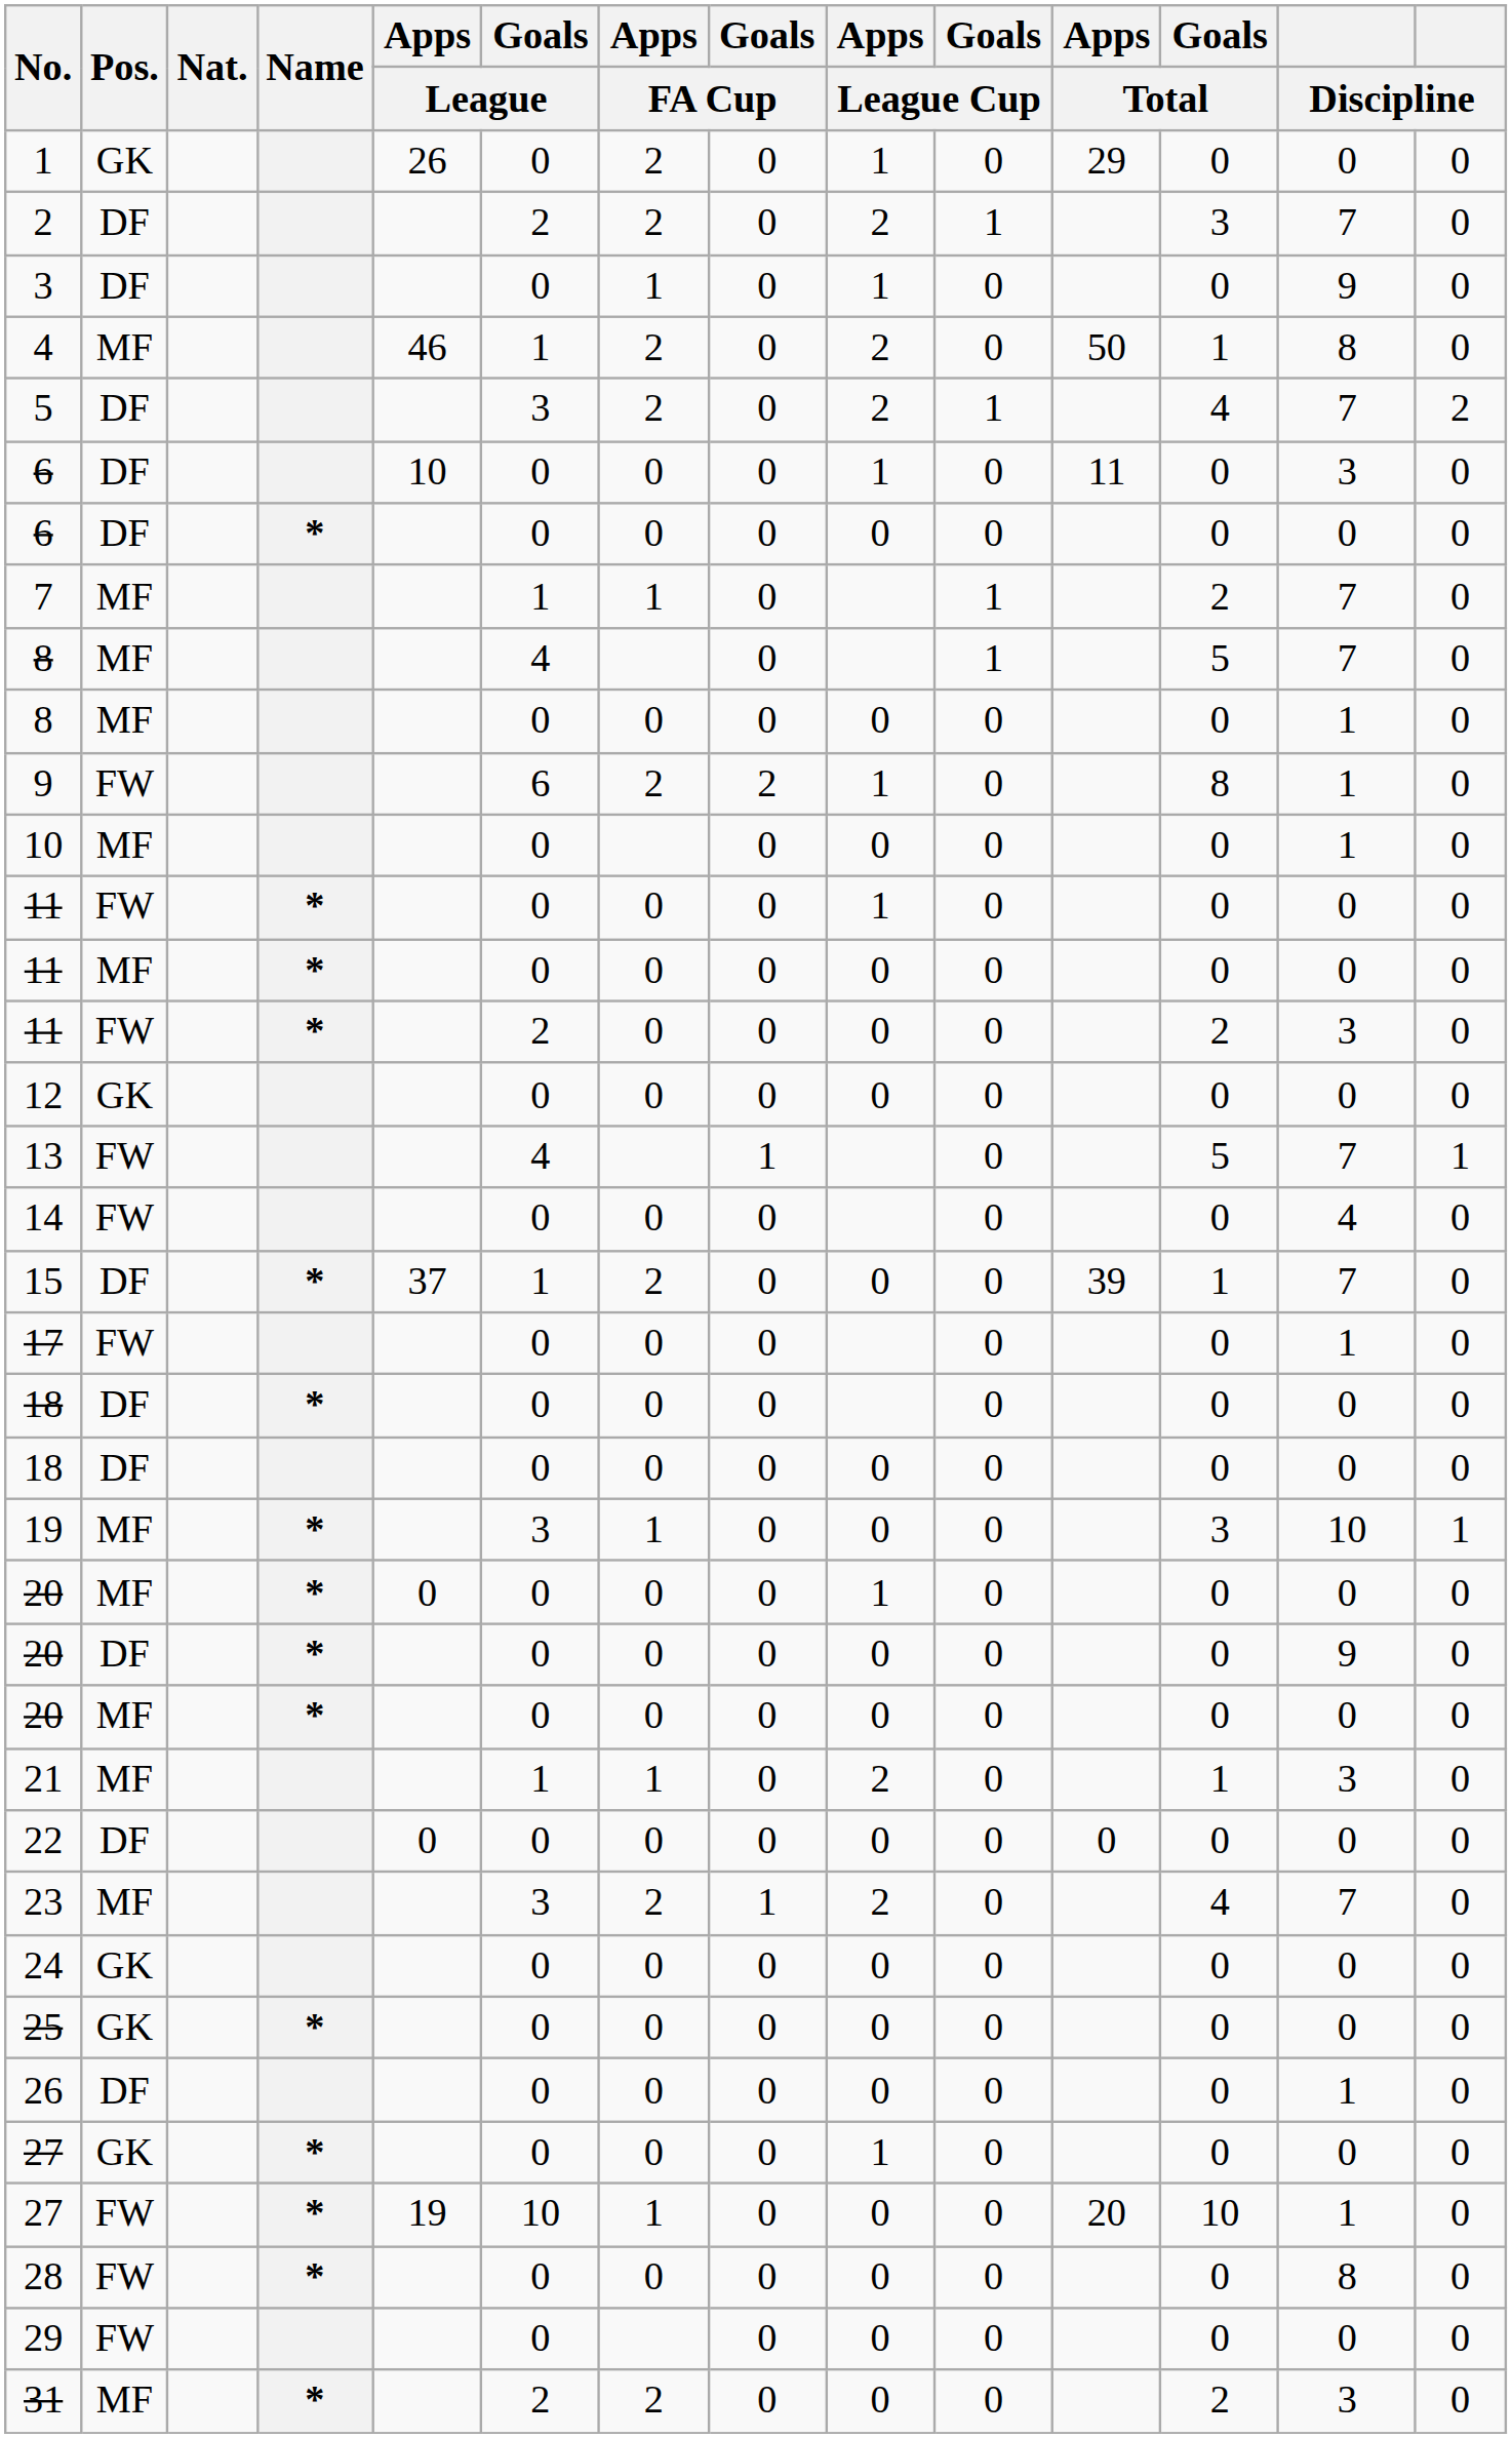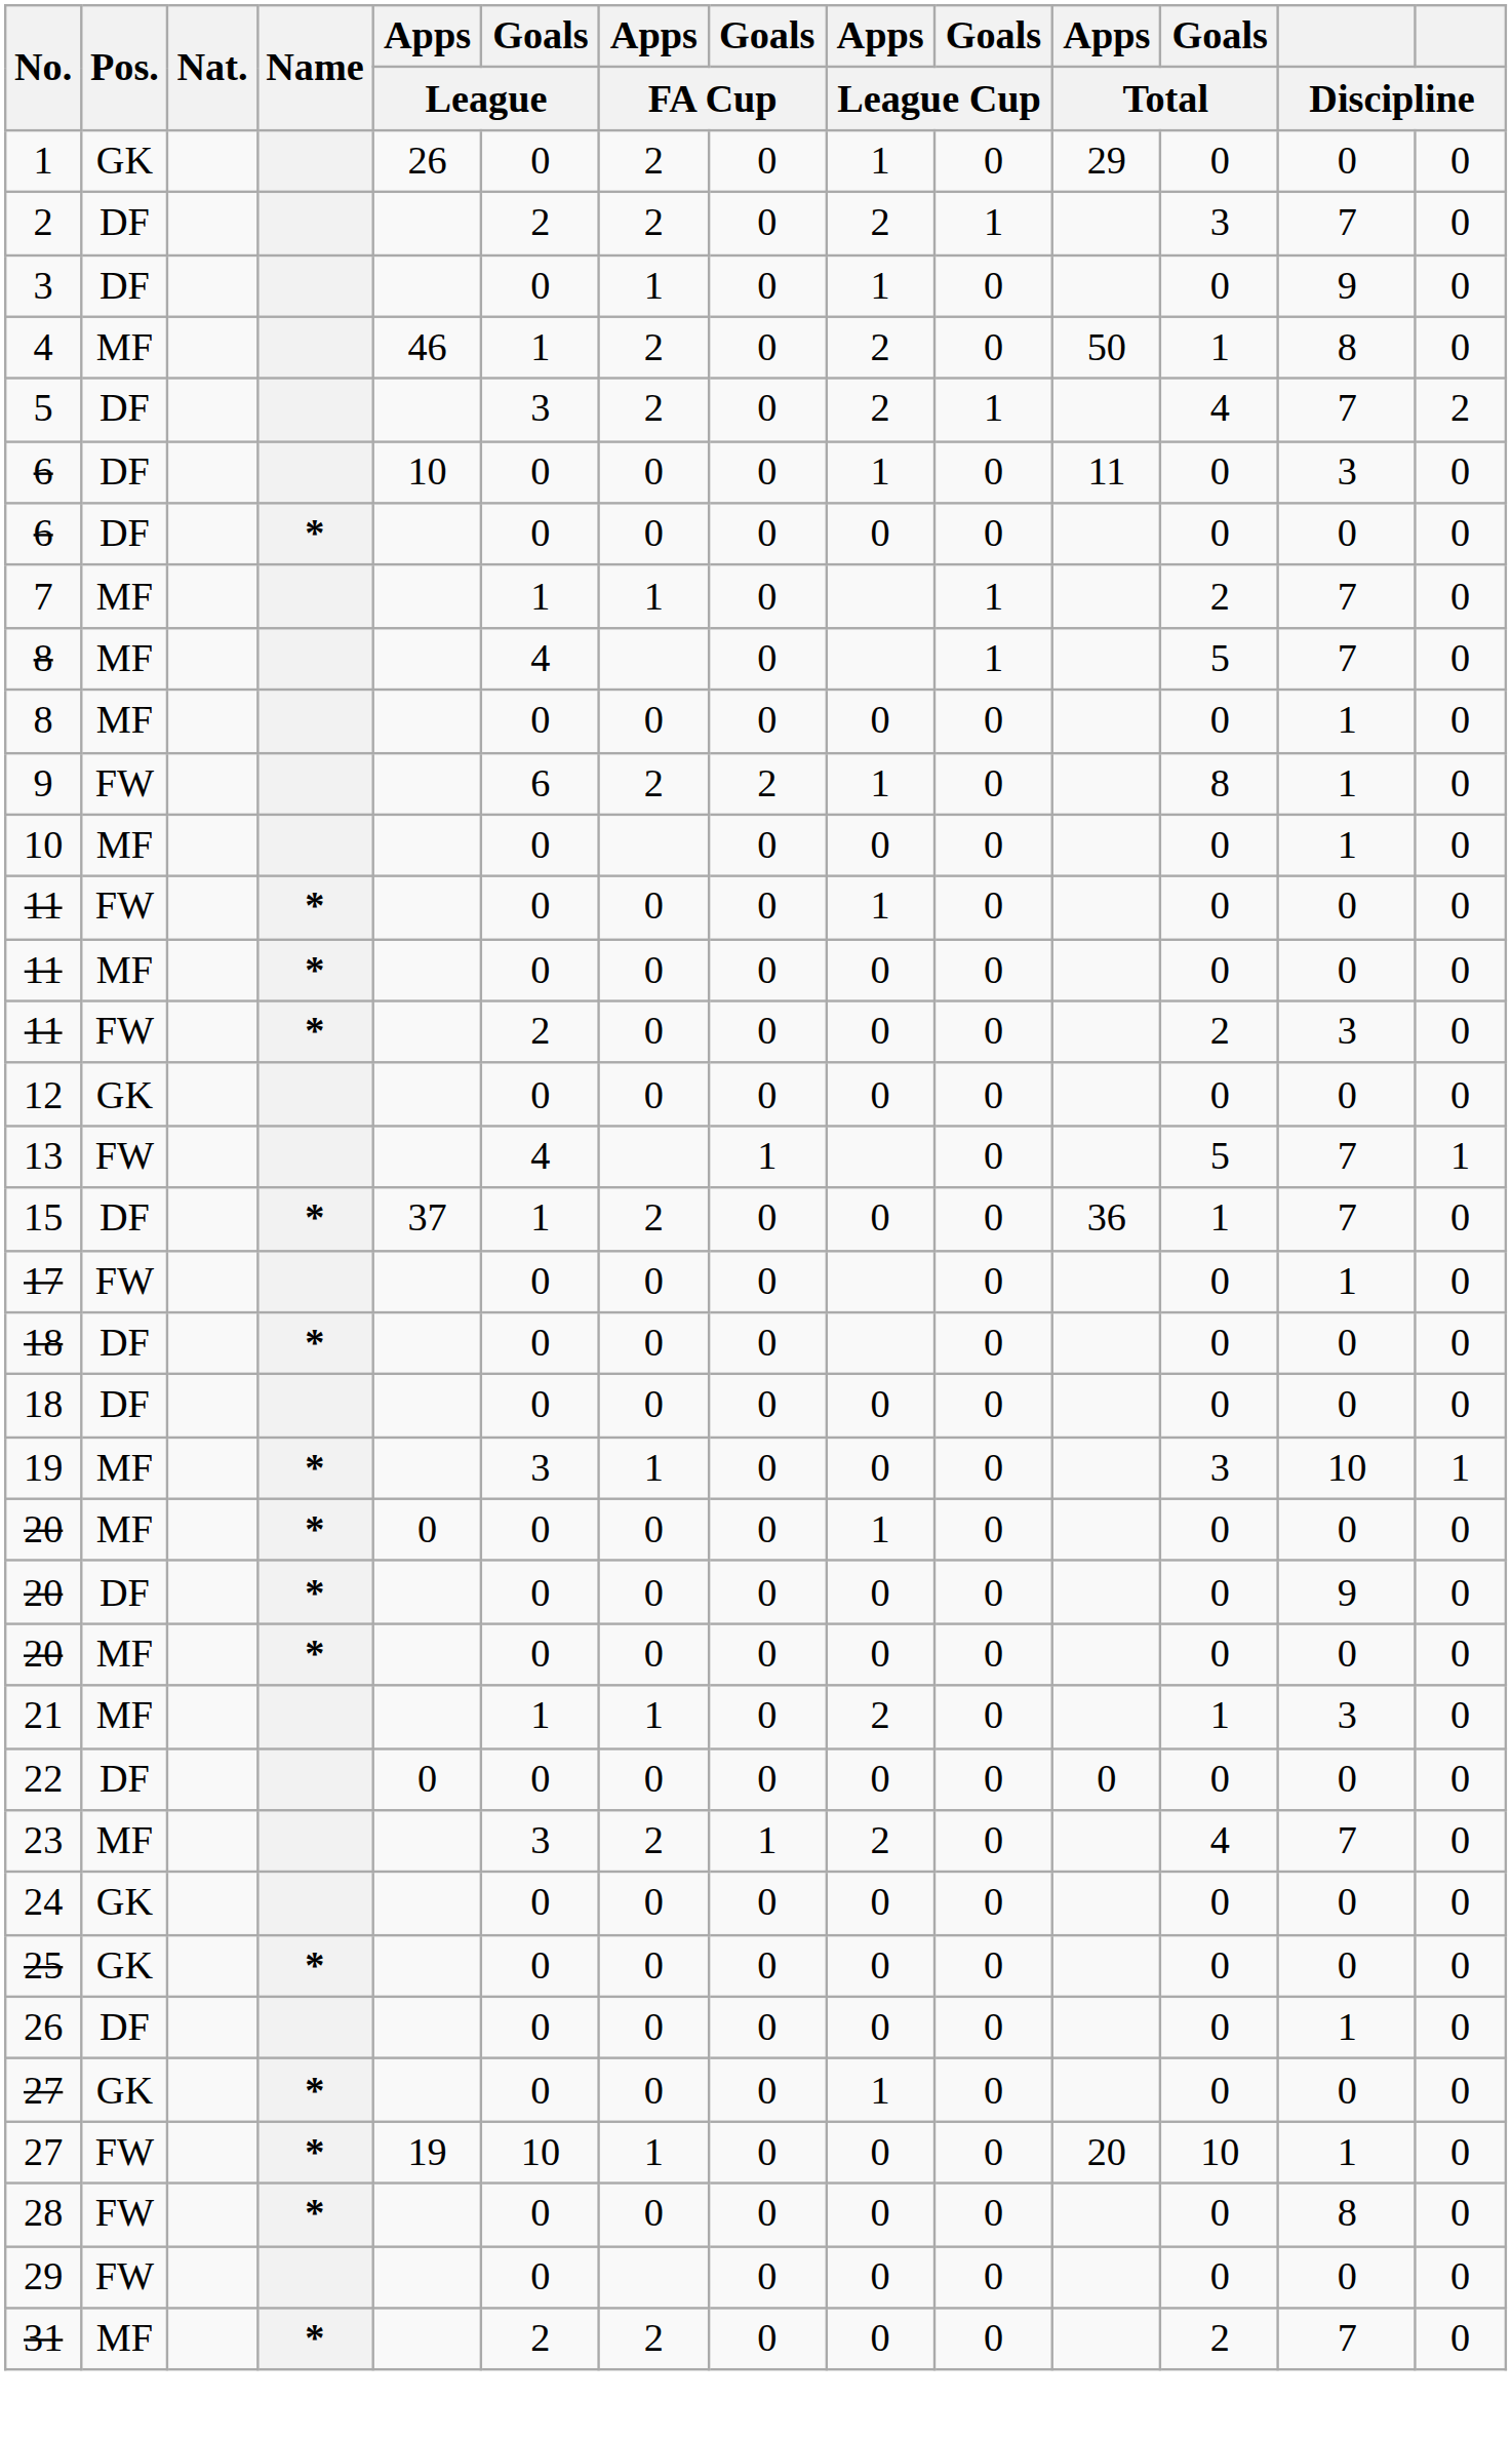 <table class="wikitable sortable plainrowheaders" style="text-align:center">
 <tr>
 <th scope="col" rowspan="2">No.</th>
 <th scope="col" rowspan="2">Pos.</th>
 <th scope="col" rowspan="2">Nat.</th>
 <th scope="col" rowspan="2">Name</th>
 <th scope="col">Apps</th>
 <th scope="col">Goals</th>
 <th scope="col">Apps</th>
 <th scope="col">Goals</th>
 <th scope="col">Apps</th>
 <th scope="col">Goals</th>
 <th scope="col">Apps</th>
 <th scope="col">Goals</th>
 <th scope="col"></th>
 <th scope="col"></th>
 </tr>
 <tr class="unsortable">
 <th colspan="2" width="85">League</th>
 <th colspan="2" width="85">FA Cup</th>
 <th colspan="2" width="85">League Cup</th>
 <th colspan="2" width="85">Total</th>
 <th colspan="2" width="85">Discipline</th>
 </tr>
 <tr>
 <td>1</td>
 <td>GK</td>
 <td></td>
 <th scope="row"></th>
 <td>26</td>
 <td>0</td>
 <td>2</td>
 <td>0</td>
 <td>1</td>
 <td>0</td>
 <td>29</td>
 <td>0</td>
 <td>0</td>
 <td>0</td>
 </tr>
 <tr>
 <td>2</td>
 <td>DF</td>
 <td></td>
 <th scope="row"></th>
 <td></td>
 <td>2</td>
 <td>2</td>
 <td>0</td>
 <td>2</td>
 <td>1</td>
 <td></td>
 <td>3</td>
 <td>7</td>
 <td>0</td>
 </tr>
 <tr>
 <td>3</td>
 <td>DF</td>
 <td></td>
 <th scope="row"></th>
 <td></td>
 <td>0</td>
 <td>1</td>
 <td>0</td>
 <td>1</td>
 <td>0</td>
 <td></td>
 <td>0</td>
 <td>9</td>
 <td>0</td>
 </tr>
 <tr>
 <td>4</td>
 <td>MF</td>
 <td></td>
 <th scope="row"></th>
 <td>46</td>
 <td>1</td>
 <td>2</td>
 <td>0</td>
 <td>2</td>
 <td>0</td>
 <td>50</td>
 <td>1</td>
 <td>8</td>
 <td>0</td>
 </tr>
 <tr>
 <td>5</td>
 <td>DF</td>
 <td></td>
 <th scope="row"></th>
 <td></td>
 <td>3</td>
 <td>2</td>
 <td>0</td>
 <td>2</td>
 <td>1</td>
 <td></td>
 <td>4</td>
 <td>7</td>
 <td>2</td>
 </tr>
 <tr>
 <td><s>6</s> </td>
 <td>DF</td>
 <td></td>
 <th scope="row"></th>
 <td>10</td>
 <td>0</td>
 <td>0</td>
 <td>0</td>
 <td>1</td>
 <td>0</td>
 <td>11</td>
 <td>0</td>
 <td>3</td>
 <td>0</td>
 </tr>
 <tr>
 <td><s>6</s> </td>
 <td>DF</td>
 <td></td>
 <th scope="row"><em></em> *</th>
 <td></td>
 <td>0</td>
 <td>0</td>
 <td>0</td>
 <td>0</td>
 <td>0</td>
 <td></td>
 <td>0</td>
 <td>0</td>
 <td>0</td>
 </tr>
 <tr>
 <td>7</td>
 <td>MF</td>
 <td></td>
 <th scope="row"></th>
 <td></td>
 <td>1</td>
 <td>1</td>
 <td>0</td>
 <td></td>
 <td>1</td>
 <td></td>
 <td>2</td>
 <td>7</td>
 <td>0</td>
 </tr>
 <tr>
 <td><s>8</s> </td>
 <td>MF</td>
 <td></td>
 <th scope="row"></th>
 <td></td>
 <td>4</td>
 <td></td>
 <td>0</td>
 <td></td>
 <td>1</td>
 <td></td>
 <td>5</td>
 <td>7</td>
 <td>0</td>
 </tr>
 <tr>
 <td>8</td>
 <td>MF</td>
 <td></td>
 <th scope="row"></th>
 <td></td>
 <td>0</td>
 <td>0</td>
 <td>0</td>
 <td>0</td>
 <td>0</td>
 <td></td>
 <td>0</td>
 <td>1</td>
 <td>0</td>
 </tr>
 <tr>
 <td>9</td>
 <td>FW</td>
 <td></td>
 <th scope="row"></th>
 <td></td>
 <td>6</td>
 <td>2</td>
 <td>2</td>
 <td>1</td>
 <td>0</td>
 <td></td>
 <td>8</td>
 <td>1</td>
 <td>0</td>
 </tr>
 <tr>
 <td>10</td>
 <td>MF</td>
 <td></td>
 <th scope="row"></th>
 <td></td>
 <td>0</td>
 <td></td>
 <td>0</td>
 <td>0</td>
 <td>0</td>
 <td></td>
 <td>0</td>
 <td>1</td>
 <td>0</td>
 </tr>
 <tr>
 <td><s>11</s> </td>
 <td>FW</td>
 <td></td>
 <th scope="row"><em></em> *</th>
 <td></td>
 <td>0</td>
 <td>0</td>
 <td>0</td>
 <td>1</td>
 <td>0</td>
 <td></td>
 <td>0</td>
 <td>0</td>
 <td>0</td>
 </tr>
 <tr>
 <td><s>11</s> </td>
 <td>MF</td>
 <td></td>
 <th scope="row"><em></em> *</th>
 <td></td>
 <td>0</td>
 <td>0</td>
 <td>0</td>
 <td>0</td>
 <td>0</td>
 <td></td>
 <td>0</td>
 <td>0</td>
 <td>0</td>
 </tr>
 <tr>
 <td><s>11</s> </td>
 <td>FW</td>
 <td></td>
 <th scope="row"><em></em> *</th>
 <td></td>
 <td>2</td>
 <td>0</td>
 <td>0</td>
 <td>0</td>
 <td>0</td>
 <td></td>
 <td>2</td>
 <td>3</td>
 <td>0</td>
 </tr>
 <tr>
 <td>12</td>
 <td>GK</td>
 <td></td>
 <th scope="row"></th>
 <td></td>
 <td>0</td>
 <td>0</td>
 <td>0</td>
 <td>0</td>
 <td>0</td>
 <td></td>
 <td>0</td>
 <td>0</td>
 <td>0</td>
 </tr>
 <tr>
 <td>13</td>
 <td>FW</td>
 <td></td>
 <th scope="row"></th>
 <td></td>
 <td>4</td>
 <td></td>
 <td>1</td>
 <td></td>
 <td>0</td>
 <td></td>
 <td>5</td>
 <td>7</td>
 <td>1</td>
 </tr>
 <tr>
-<td>14</td>
-<td>FW</td>
-<td></td>
-<th scope="row"></th>
-<td></td>
-<td>0</td>
-<td>0</td>
-<td>0</td>
-<td></td>
-<td>0</td>
-<td></td>
-<td>0</td>
-<td>4</td>
-<td>0</td>
-</tr>
-<tr>
 <td>15</td>
 <td>DF</td>
 <td></td>
 <th scope="row"><em></em> *</th>
 <td>37</td>
 <td>1</td>
 <td>2</td>
 <td>0</td>
 <td>0</td>
 <td>0</td>
-<td>39</td>
+<td>36</td>
 <td>1</td>
 <td>7</td>
 <td>0</td>
 </tr>
 <tr>
 <td><s>17</s> </td>
 <td>FW</td>
 <td></td>
 <th scope="row"></th>
 <td></td>
 <td>0</td>
 <td>0</td>
 <td>0</td>
 <td></td>
 <td>0</td>
 <td></td>
 <td>0</td>
 <td>1</td>
 <td>0</td>
 </tr>
 <tr>
 <td><s>18</s> </td>
 <td>DF</td>
 <td></td>
 <th scope="row"><em></em> *</th>
 <td></td>
 <td>0</td>
 <td>0</td>
 <td>0</td>
 <td></td>
 <td>0</td>
 <td></td>
 <td>0</td>
 <td>0</td>
 <td>0</td>
 </tr>
 <tr>
 <td>18</td>
 <td>DF</td>
 <td></td>
 <th scope="row"></th>
 <td></td>
 <td>0</td>
 <td>0</td>
 <td>0</td>
 <td>0</td>
 <td>0</td>
 <td></td>
 <td>0</td>
 <td>0</td>
 <td>0</td>
 </tr>
 <tr>
 <td>19</td>
 <td>MF</td>
 <td></td>
 <th scope="row"><em></em> *</th>
 <td></td>
 <td>3</td>
 <td>1</td>
 <td>0</td>
 <td>0</td>
 <td>0</td>
 <td></td>
 <td>3</td>
 <td>10</td>
 <td>1</td>
 </tr>
 <tr>
 <td><s>20</s> </td>
 <td>MF</td>
 <td></td>
 <th scope="row"><em></em> *</th>
 <td>0</td>
 <td>0</td>
 <td>0</td>
 <td>0</td>
 <td>1</td>
 <td>0</td>
 <td></td>
 <td>0</td>
 <td>0</td>
 <td>0</td>
 </tr>
 <tr>
 <td><s>20</s> </td>
 <td>DF</td>
 <td></td>
 <th scope="row"><em></em> *</th>
 <td></td>
 <td>0</td>
 <td>0</td>
 <td>0</td>
 <td>0</td>
 <td>0</td>
 <td></td>
 <td>0</td>
 <td>9</td>
 <td>0</td>
 </tr>
 <tr>
 <td><s>20</s> </td>
 <td>MF</td>
 <td></td>
 <th scope="row"><em></em> *</th>
 <td></td>
 <td>0</td>
 <td>0</td>
 <td>0</td>
 <td>0</td>
 <td>0</td>
 <td></td>
 <td>0</td>
 <td>0</td>
 <td>0</td>
 </tr>
 <tr>
 <td>21</td>
 <td>MF</td>
 <td></td>
 <th scope="row"></th>
 <td></td>
 <td>1</td>
 <td>1</td>
 <td>0</td>
 <td>2</td>
 <td>0</td>
 <td></td>
 <td>1</td>
 <td>3</td>
 <td>0</td>
 </tr>
 <tr>
 <td>22</td>
 <td>DF</td>
 <td></td>
 <th scope="row"></th>
 <td>0</td>
 <td>0</td>
 <td>0</td>
 <td>0</td>
 <td>0</td>
 <td>0</td>
 <td>0</td>
 <td>0</td>
 <td>0</td>
 <td>0</td>
 </tr>
 <tr>
 <td>23</td>
 <td>MF</td>
 <td></td>
 <th scope="row"></th>
 <td></td>
 <td>3</td>
 <td>2</td>
 <td>1</td>
 <td>2</td>
 <td>0</td>
 <td></td>
 <td>4</td>
 <td>7</td>
 <td>0</td>
 </tr>
 <tr>
 <td>24</td>
 <td>GK</td>
 <td></td>
 <th scope="row"></th>
 <td></td>
 <td>0</td>
 <td>0</td>
 <td>0</td>
 <td>0</td>
 <td>0</td>
 <td></td>
 <td>0</td>
 <td>0</td>
 <td>0</td>
 </tr>
 <tr>
 <td><s>25</s> </td>
 <td>GK</td>
 <td></td>
 <th scope="row"><em></em> *</th>
 <td></td>
 <td>0</td>
 <td>0</td>
 <td>0</td>
 <td>0</td>
 <td>0</td>
 <td></td>
 <td>0</td>
 <td>0</td>
 <td>0</td>
 </tr>
 <tr>
 <td>26</td>
 <td>DF</td>
 <td></td>
 <th scope="row"></th>
 <td></td>
 <td>0</td>
 <td>0</td>
 <td>0</td>
 <td>0</td>
 <td>0</td>
 <td></td>
 <td>0</td>
 <td>1</td>
 <td>0</td>
 </tr>
 <tr>
 <td><s>27</s> </td>
 <td>GK</td>
 <td></td>
 <th scope="row"><em></em> *</th>
 <td></td>
 <td>0</td>
 <td>0</td>
 <td>0</td>
 <td>1</td>
 <td>0</td>
 <td></td>
 <td>0</td>
 <td>0</td>
 <td>0</td>
 </tr>
 <tr>
 <td>27</td>
 <td>FW</td>
 <td></td>
 <th scope="row"><em></em> *</th>
 <td>19</td>
 <td>10</td>
 <td>1</td>
 <td>0</td>
 <td>0</td>
 <td>0</td>
 <td>20</td>
 <td>10</td>
 <td>1</td>
 <td>0</td>
 </tr>
 <tr>
 <td>28</td>
 <td>FW</td>
 <td></td>
 <th scope="row"><em></em> *</th>
 <td></td>
 <td>0</td>
 <td>0</td>
 <td>0</td>
 <td>0</td>
 <td>0</td>
 <td></td>
 <td>0</td>
 <td>8</td>
 <td>0</td>
 </tr>
 <tr>
 <td>29</td>
 <td>FW</td>
 <td></td>
 <th scope="row"></th>
 <td></td>
 <td>0</td>
 <td></td>
 <td>0</td>
 <td>0</td>
 <td>0</td>
 <td></td>
 <td>0</td>
 <td>0</td>
 <td>0</td>
 </tr>
 <tr>
 <td><s>31</s> </td>
 <td>MF</td>
 <td></td>
 <th scope="row"><em></em> *</th>
 <td></td>
 <td>2</td>
 <td>2</td>
 <td>0</td>
 <td>0</td>
 <td>0</td>
 <td></td>
 <td>2</td>
-<td>3</td>
+<td>7</td>
 <td>0</td>
 </tr>
 </table>
